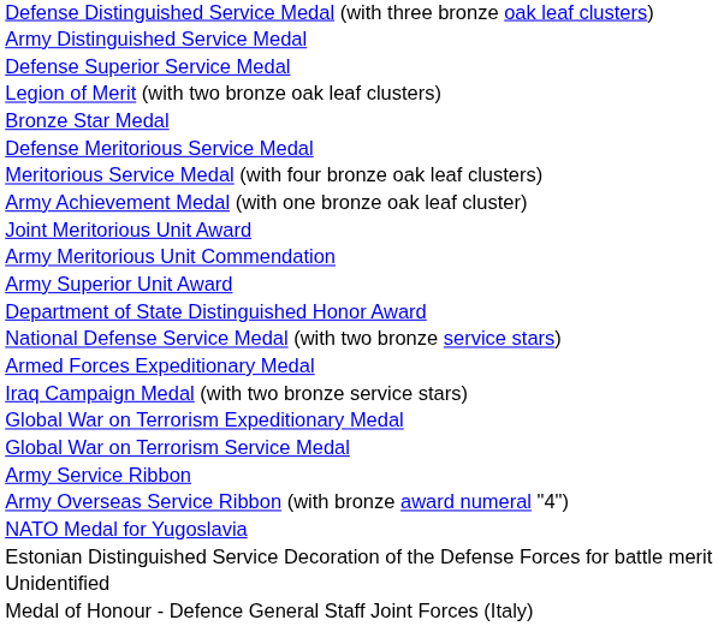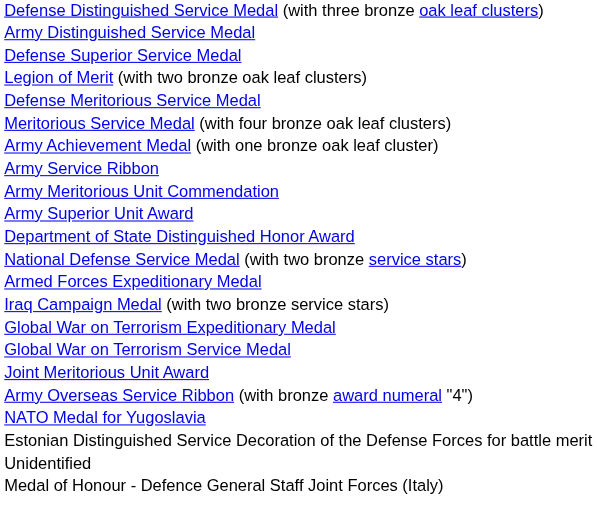 <table>
 <tr>
 <td></td>
 <td><a href='#'>Defense Distinguished Service Medal</a> (with three bronze <a href='#'>oak leaf clusters</a>)</td>
 </tr>
 <tr>
 <td></td>
 <td><a href='#'>Army Distinguished Service Medal</a></td>
 </tr>
 <tr>
 <td></td>
 <td><a href='#'>Defense Superior Service Medal</a></td>
 </tr>
 <tr>
 <td></td>
 <td><a href='#'>Legion of Merit</a> (with two bronze oak leaf clusters)</td>
 </tr>
 <tr>
 <td></td>
-<td><a href='#'>Bronze Star Medal</a></td>
-</tr>
-<tr>
-<td></td>
 <td><a href='#'>Defense Meritorious Service Medal</a></td>
 </tr>
 <tr>
 <td></td>
 <td><a href='#'>Meritorious Service Medal</a> (with four bronze oak leaf clusters)</td>
 </tr>
 <tr>
 <td></td>
 <td><a href='#'>Army Achievement Medal</a> (with one bronze oak leaf cluster)</td>
 </tr>
 <tr>
 <td></td>
-<td><a href='#'>Joint Meritorious Unit Award</a></td>
+<td><a href='#'>Army Service Ribbon</a></td>
 </tr>
 <tr>
 <td></td>
 <td><a href='#'>Army Meritorious Unit Commendation</a></td>
 </tr>
 <tr>
 <td></td>
 <td><a href='#'>Army Superior Unit Award</a></td>
 </tr>
 <tr>
 <td></td>
 <td><a href='#'>Department of State Distinguished Honor Award</a></td>
 </tr>
 <tr>
 <td></td>
 <td><a href='#'>National Defense Service Medal</a> (with two bronze <a href='#'>service stars</a>)</td>
 </tr>
 <tr>
 <td></td>
 <td><a href='#'>Armed Forces Expeditionary Medal</a></td>
 </tr>
 <tr>
 <td></td>
 <td><a href='#'>Iraq Campaign Medal</a> (with two bronze service stars)</td>
 </tr>
 <tr>
 <td></td>
 <td><a href='#'>Global War on Terrorism Expeditionary Medal</a></td>
 </tr>
 <tr>
 <td></td>
 <td><a href='#'>Global War on Terrorism Service Medal</a></td>
 </tr>
 <tr>
 <td></td>
-<td><a href='#'>Army Service Ribbon</a></td>
+<td><a href='#'>Joint Meritorious Unit Award</a></td>
 </tr>
 <tr>
 <td><span></span></td>
 <td><a href='#'>Army Overseas Service Ribbon</a> (with bronze <a href='#'>award numeral</a> "4")</td>
 </tr>
 <tr>
 <td></td>
 <td><a href='#'>NATO Medal for Yugoslavia</a></td>
 </tr>
 <tr>
 <td></td>
 <td>Estonian Distinguished Service Decoration of the Defense Forces for battle merit</td>
 </tr>
 <tr>
 <td></td>
 <td>Unidentified</td>
 </tr>
 <tr>
 <td></td>
 <td>Medal of Honour - Defence General Staff Joint Forces (Italy)</td>
 </tr>
 </table>
